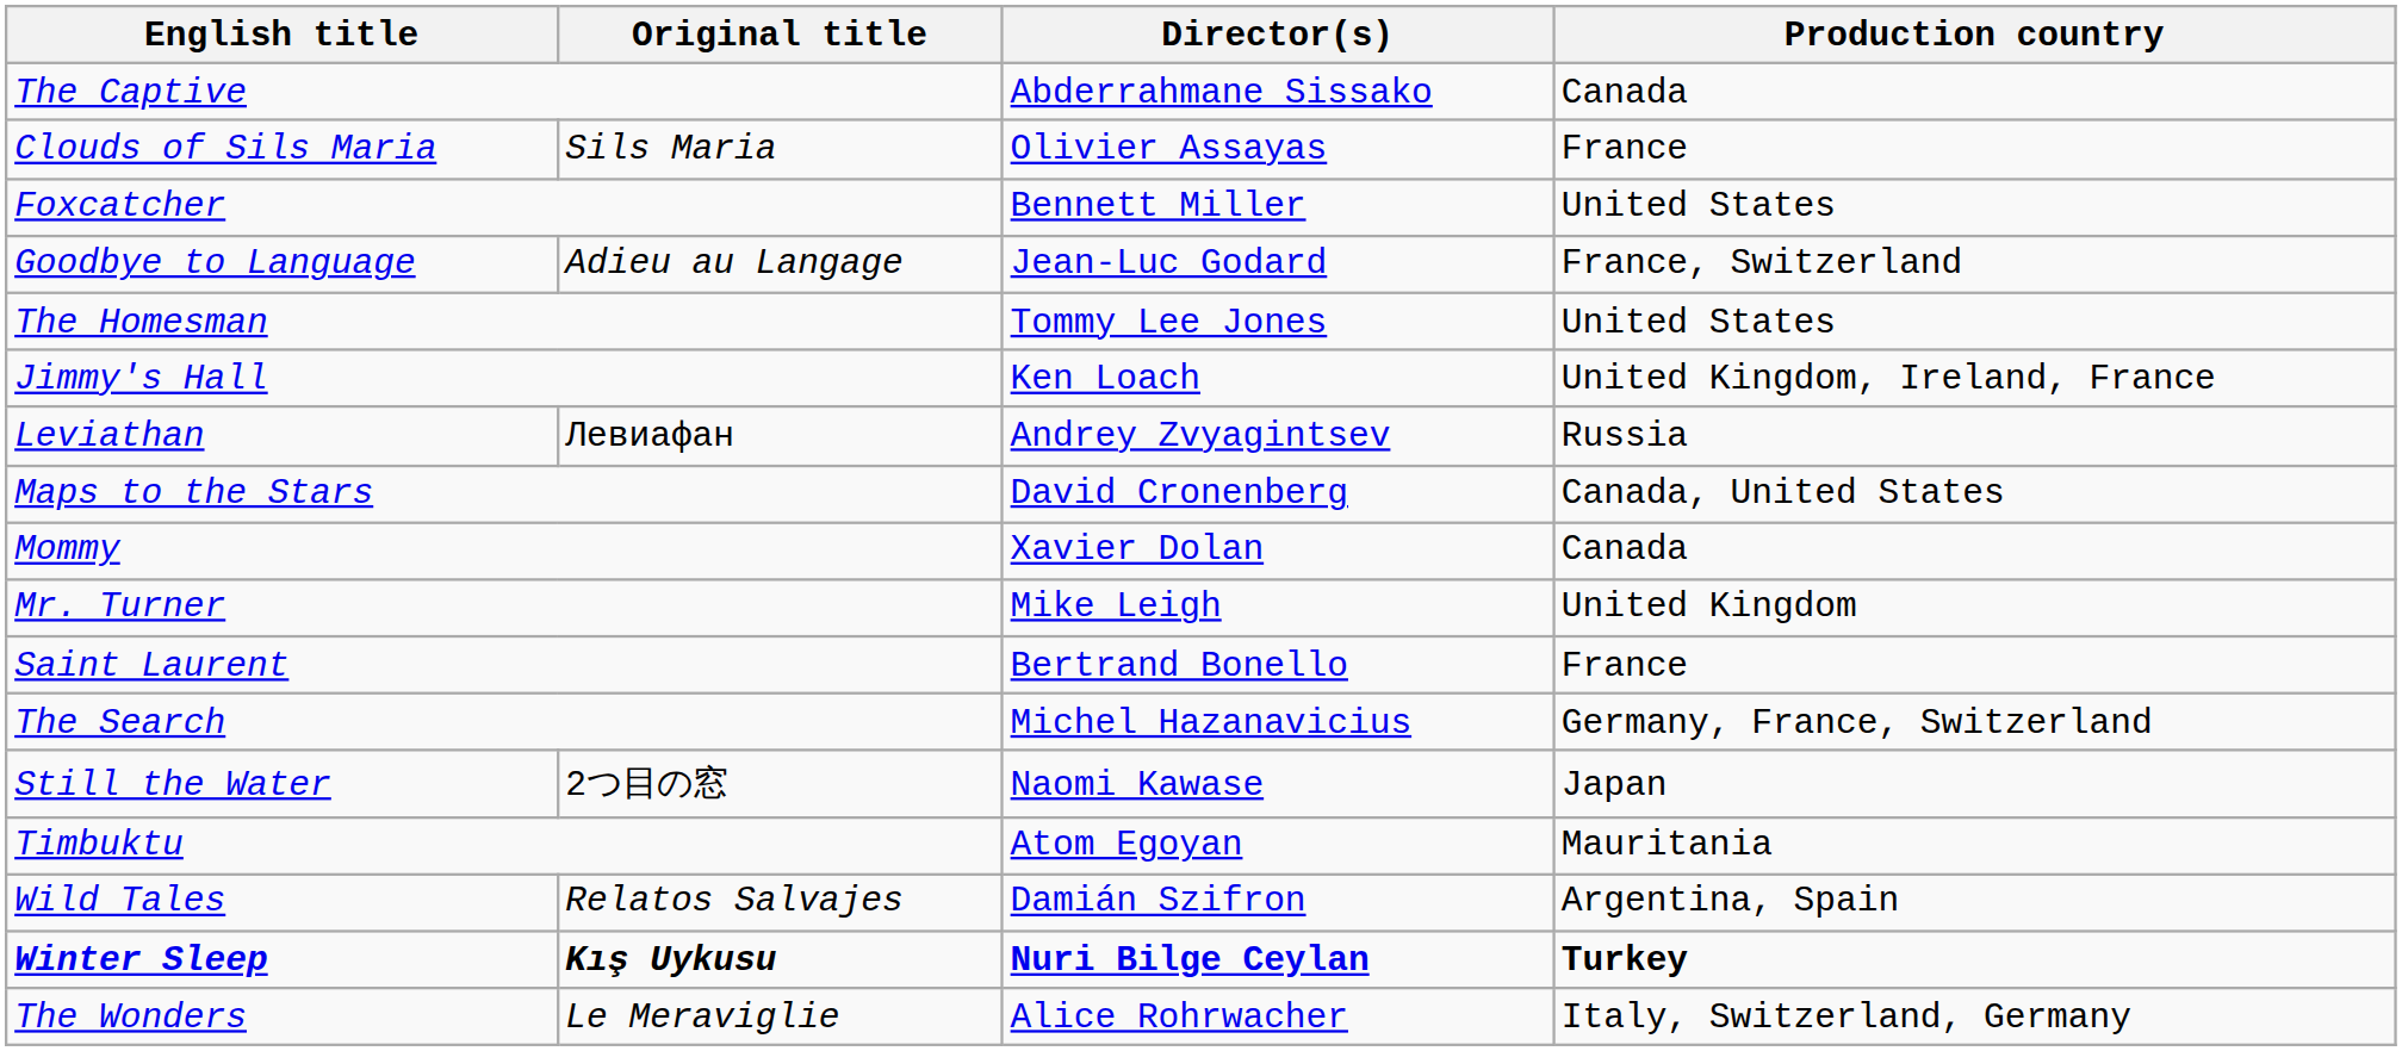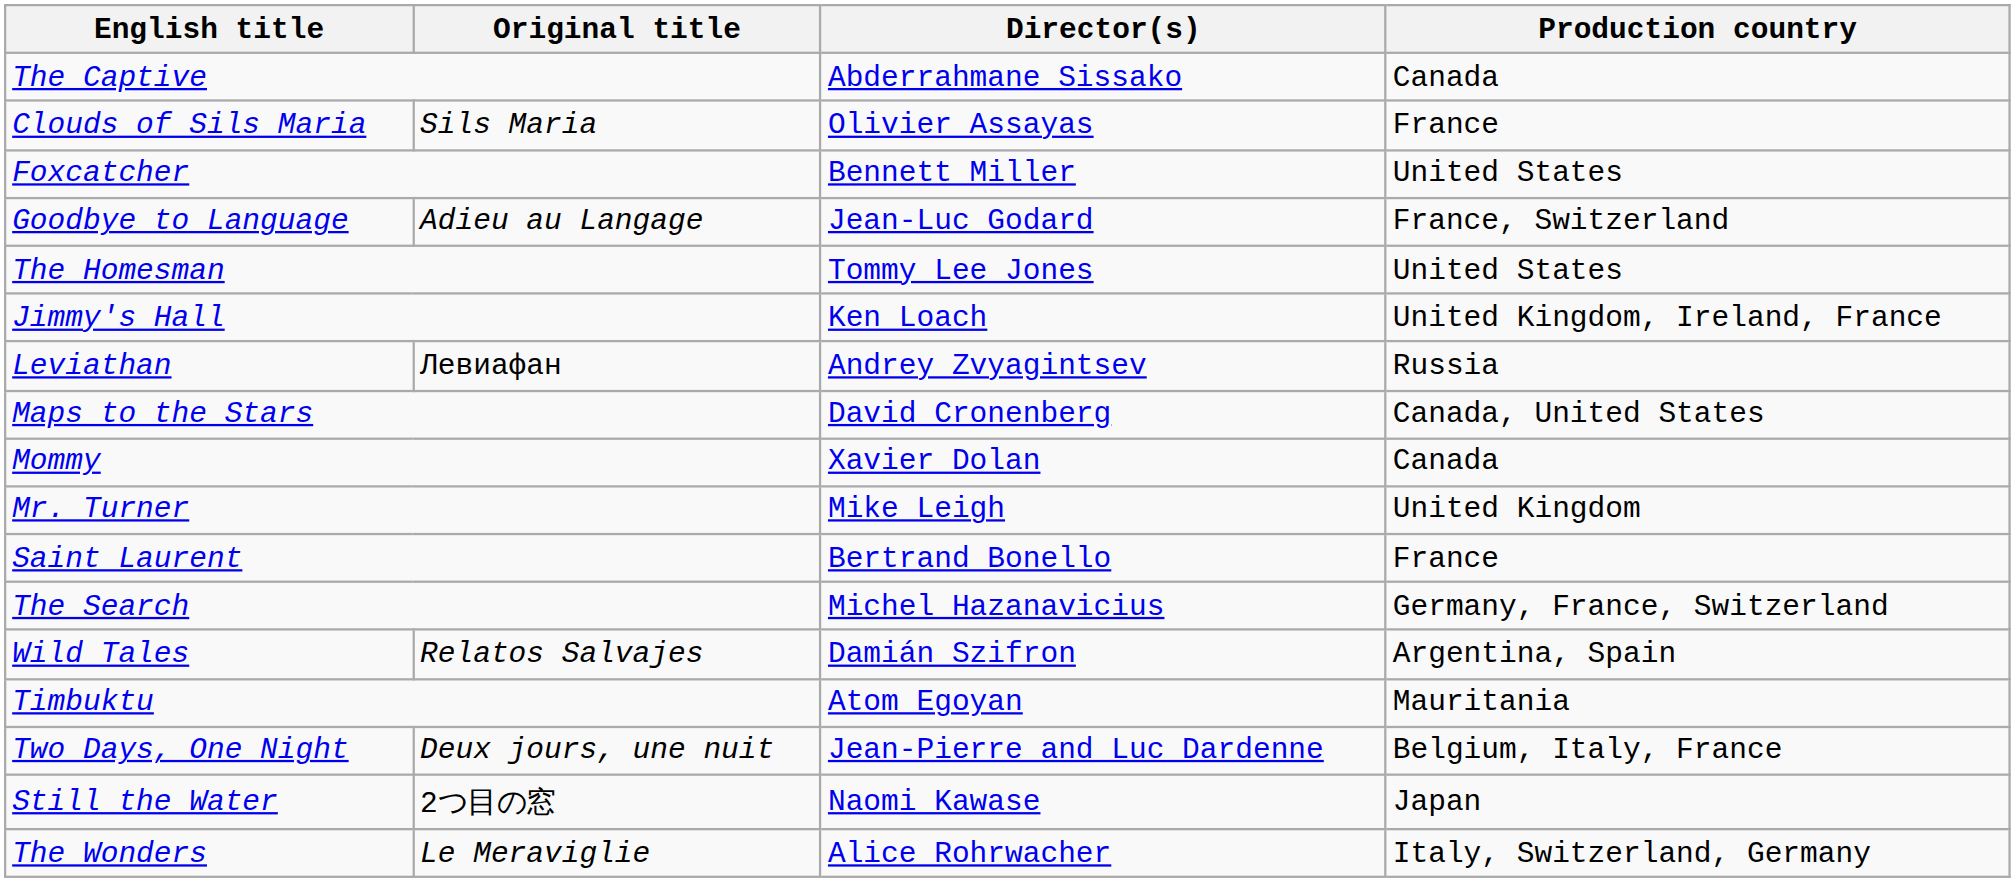 <table class="wikitable" width="100%" cellpadding="5">
 <tr>
 <th scope="col">English title</th>
 <th scope="col">Original title</th>
 <th scope="col">Director(s)</th>
 <th scope="col">Production country</th>
 </tr>
 <tr>
 <td colspan=2 data-sort-value="Captive"><em><a href='#'>The Captive</a></em></td>
 <td data-sort-value="Sissako"><a href='#'>Abderrahmane Sissako</a></td>
 <td>Canada</td>
 </tr>
 <tr>
 <td><em><a href='#'>Clouds of Sils Maria</a></em></td>
 <td><em>Sils Maria</em></td>
 <td data-sort-value="Assayas"><a href='#'>Olivier Assayas</a></td>
 <td>France</td>
 </tr>
 <tr>
 <td colspan=2><em><a href='#'>Foxcatcher</a></em></td>
 <td data-sort-value="Miller"><a href='#'>Bennett Miller</a></td>
 <td>United States</td>
 </tr>
 <tr>
 <td><em><a href='#'>Goodbye to Language</a></em></td>
 <td><em>Adieu au Langage</em></td>
 <td data-sort-value="Godard"><a href='#'>Jean-Luc Godard</a></td>
 <td>France, Switzerland</td>
 </tr>
 <tr>
 <td colspan=2 data-sort-value="Homesman"><em><a href='#'>The Homesman</a></em></td>
 <td data-sort-value="Jones"><a href='#'>Tommy Lee Jones</a></td>
 <td>United States</td>
 </tr>
 <tr>
 <td colspan=2><em><a href='#'>Jimmy's Hall</a></em></td>
 <td data-sort-value="Loach"><a href='#'>Ken Loach</a></td>
 <td>United Kingdom, Ireland, France</td>
 </tr>
 <tr>
 <td><em><a href='#'>Leviathan</a></em></td>
 <td data-sort-value="Leviathan">Левиафан</td>
 <td data-sort-value="Zvyagintsev"><a href='#'>Andrey Zvyagintsev</a></td>
 <td>Russia</td>
 </tr>
 <tr>
 <td colspan=2><em><a href='#'>Maps to the Stars</a></em></td>
 <td data-sort-value="Cronenberg"><a href='#'>David Cronenberg</a></td>
 <td>Canada, United States</td>
 </tr>
 <tr>
 <td colspan=2><em><a href='#'>Mommy</a></em></td>
 <td data-sort-value="Dolan"><a href='#'>Xavier Dolan</a></td>
 <td>Canada</td>
 </tr>
 <tr>
 <td colspan=2><em><a href='#'>Mr. Turner</a></em></td>
 <td data-sort-value="Leigh"><a href='#'>Mike Leigh</a></td>
 <td>United Kingdom</td>
 </tr>
 <tr>
 <td colspan=2><em><a href='#'>Saint Laurent</a></em></td>
 <td data-sort-value="Bonello"><a href='#'>Bertrand Bonello</a></td>
 <td>France</td>
 </tr>
 <tr>
 <td colspan=2 data-sort-value="Search"><em><a href='#'>The Search</a></em></td>
 <td data-sort-value="Hazanavicius"><a href='#'>Michel Hazanavicius</a></td>
 <td>Germany, France, Switzerland</td>
 </tr>
 <tr>
-<td><em><a href='#'>Still the Water</a></em></td>
-<td data-sort-value="Futatsume">2つ目の窓</td>
-<td data-sort-value="Kawase"><a href='#'>Naomi Kawase</a></td>
-<td>Japan</td>
+<td><em><a href='#'>Wild Tales</a></em></td>
+<td><em>Relatos Salvajes</em></td>
+<td data-sort-value="Szifrón"><a href='#'>Damián Szifron</a></td>
+<td>Argentina, Spain</td>
 </tr>
 <tr>
 <td colspan=2><em><a href='#'>Timbuktu</a></em></td>
 <td data-sort-value="Egoyan"><a href='#'>Atom Egoyan</a></td>
 <td>Mauritania</td>
 </tr>
 <tr>
-<td><em><a href='#'>Wild Tales</a></em></td>
-<td><em>Relatos Salvajes</em></td>
-<td data-sort-value="Szifrón"><a href='#'>Damián Szifron</a></td>
-<td>Argentina, Spain</td>
+<td><em><a href='#'>Two Days, One Night</a></em></td>
+<td><em>Deux jours, une nuit </em></td>
+<td data-sort-value="Dardenne"><a href='#'>Jean-Pierre and Luc Dardenne</a></td>
+<td>Belgium, Italy, France</td>
 </tr>
-<tr -style="background:#FFDEAD;">
-<td><strong><em><a href='#'>Winter Sleep</a></em></strong></td>
-<td><strong><em>Kış Uykusu</em></strong></td>
-<td data-sort-value="Ceylan"><strong><a href='#'>Nuri Bilge Ceylan</a></strong></td>
-<td><strong>Turkey</strong></td>
+<tr>
+<td><em><a href='#'>Still the Water</a></em></td>
+<td data-sort-value="Futatsume">2つ目の窓</td>
+<td data-sort-value="Kawase"><a href='#'>Naomi Kawase</a></td>
+<td>Japan</td>
 </tr>
 <tr>
 <td data-sort-value="Wonders"><em><a href='#'>The Wonders</a></em></td>
 <td data-sort-value="Meraviglie"><em>Le Meraviglie</em></td>
 <td data-sort-value="Rohrwacher"><a href='#'>Alice Rohrwacher</a></td>
 <td>Italy, Switzerland, Germany</td>
 </tr>
 </table>
